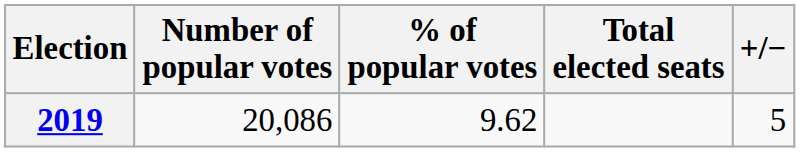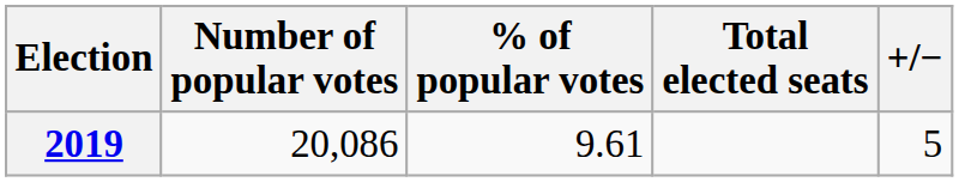 <table class="wikitable" style="text-align: right;">
 <tr align = "center">
 <th>Election</th>
 <th>Number of<br>popular votes</th>
 <th>% of<br>popular votes</th>
 <th>Total<br>elected seats</th>
 <th>+/−</th>
 </tr>
 <tr>
 <th><a href='#'>2019</a></th>
 <td>20,086</td>
-<td>9.62</td>
+<td>9.61</td>
 <td></td>
 <td>5</td>
 </tr>
 </table>
